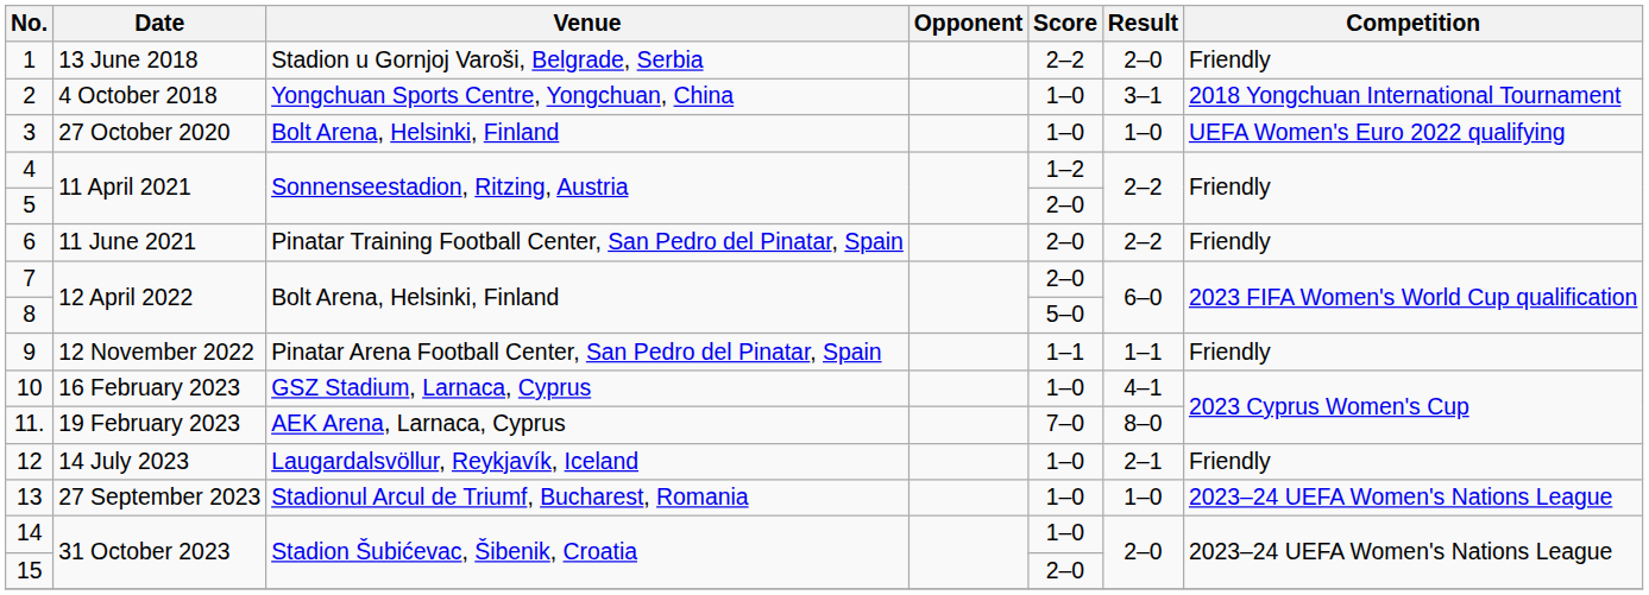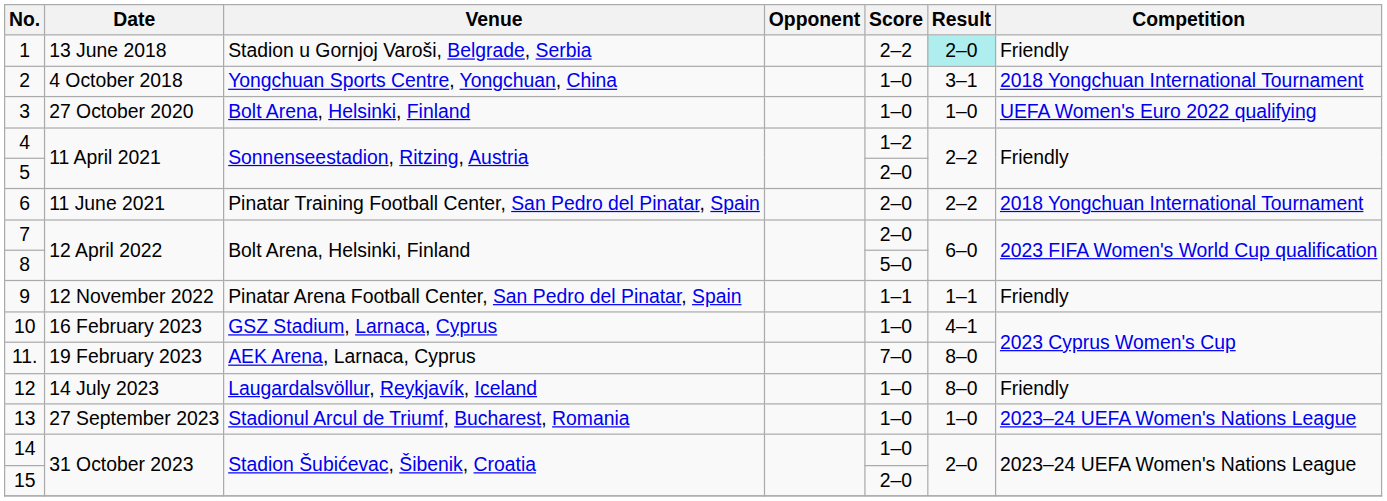 <table class="wikitable sortable">
 <tr>
 <th scope="col">No.</th>
 <th scope="col">Date</th>
 <th scope="col">Venue</th>
 <th scope="col">Opponent</th>
 <th scope="col">Score</th>
 <th scope="col">Result</th>
 <th scope="col">Competition</th>
 </tr>
 <tr>
 <td align="center">1</td>
 <td>13 June 2018</td>
 <td>Stadion u Gornjoj Varoši, <a href='#'>Belgrade</a>, <a href='#'>Serbia</a></td>
 <td></td>
 <td align="center">2–2</td>
-<td align="center">2–0</td>
+<td align="center" style="background: paleturquoise;">2–0</td>
 <td>Friendly</td>
 </tr>
 <tr>
 <td align="center">2</td>
 <td>4 October 2018</td>
 <td><a href='#'>Yongchuan Sports Centre</a>, <a href='#'>Yongchuan</a>, <a href='#'>China</a></td>
 <td></td>
 <td align="center">1–0</td>
 <td align="center">3–1</td>
 <td><a href='#'>2018 Yongchuan International Tournament</a></td>
 </tr>
 <tr>
 <td align="center">3</td>
 <td>27 October 2020</td>
 <td><a href='#'>Bolt Arena</a>, <a href='#'>Helsinki</a>, <a href='#'>Finland</a></td>
 <td></td>
 <td align="center">1–0</td>
 <td align="center">1–0</td>
 <td><a href='#'>UEFA Women's Euro 2022 qualifying</a></td>
 </tr>
 <tr>
 <td align="center">4</td>
 <td rowspan="2">11 April 2021</td>
 <td rowspan="2"><a href='#'>Sonnenseestadion</a>, <a href='#'>Ritzing</a>, <a href='#'>Austria</a></td>
 <td rowspan="2"></td>
 <td align="center">1–2</td>
 <td rowspan="2" align="center">2–2</td>
 <td rowspan="2">Friendly</td>
 </tr>
 <tr>
 <td align="center">5</td>
 <td align="center">2–0</td>
 </tr>
 <tr>
 <td align="center">6</td>
 <td>11 June 2021</td>
 <td>Pinatar Training Football Center, <a href='#'>San Pedro del Pinatar</a>, <a href='#'>Spain</a></td>
 <td></td>
 <td align="center">2–0</td>
 <td align="center">2–2</td>
-<td>Friendly</td>
+<td><a href='#'>2018 Yongchuan International Tournament</a></td>
 </tr>
 <tr>
 <td align="center">7</td>
 <td rowspan="2">12 April 2022</td>
 <td rowspan="2">Bolt Arena, Helsinki, Finland</td>
 <td rowspan="2"></td>
 <td align="center">2–0</td>
 <td rowspan="2" align="center">6–0</td>
 <td rowspan="2"><a href='#'>2023 FIFA Women's World Cup qualification</a></td>
 </tr>
 <tr>
 <td align="center">8</td>
 <td align="center">5–0</td>
 </tr>
 <tr>
 <td align="center">9</td>
 <td>12 November 2022</td>
 <td>Pinatar Arena Football Center, <a href='#'>San Pedro del Pinatar</a>, <a href='#'>Spain</a></td>
 <td></td>
 <td align="center">1–1</td>
 <td align="center">1–1</td>
 <td>Friendly</td>
 </tr>
 <tr>
 <td align="center">10</td>
 <td>16 February 2023</td>
 <td><a href='#'>GSZ Stadium</a>, <a href='#'>Larnaca</a>, <a href='#'>Cyprus</a></td>
 <td></td>
 <td align="center">1–0</td>
 <td align="center">4–1</td>
 <td rowspan="2"><a href='#'>2023 Cyprus Women's Cup</a></td>
 </tr>
 <tr>
 <td align="center">11.</td>
 <td>19 February 2023</td>
 <td><a href='#'>AEK Arena</a>, Larnaca, Cyprus</td>
 <td></td>
 <td align="center">7–0</td>
 <td align="center">8–0</td>
 </tr>
 <tr>
 <td align="center">12</td>
 <td>14 July 2023</td>
 <td><a href='#'>Laugardalsvöllur</a>, <a href='#'>Reykjavík</a>, <a href='#'>Iceland</a></td>
 <td></td>
 <td align="center">1–0</td>
-<td align="center">2–1</td>
+<td align="center">8–0</td>
 <td>Friendly</td>
 </tr>
 <tr>
 <td align="center">13</td>
 <td>27 September 2023</td>
 <td><a href='#'>Stadionul Arcul de Triumf</a>, <a href='#'>Bucharest</a>, <a href='#'>Romania</a></td>
 <td></td>
 <td align="center">1–0</td>
 <td align="center">1–0</td>
 <td><a href='#'>2023–24 UEFA Women's Nations League</a></td>
 </tr>
 <tr>
 <td align="center">14</td>
 <td rowspan="2">31 October 2023</td>
 <td rowspan="2"><a href='#'>Stadion Šubićevac</a>, <a href='#'>Šibenik</a>, <a href='#'>Croatia</a></td>
 <td rowspan="2"></td>
 <td align="center">1–0</td>
 <td rowspan="2" align="center">2–0</td>
 <td rowspan="2">2023–24 UEFA Women's Nations League</td>
 </tr>
 <tr>
 <td align="center">15</td>
 <td align="center">2–0</td>
 </tr>
 <tr>
 </tr>
 </table>
